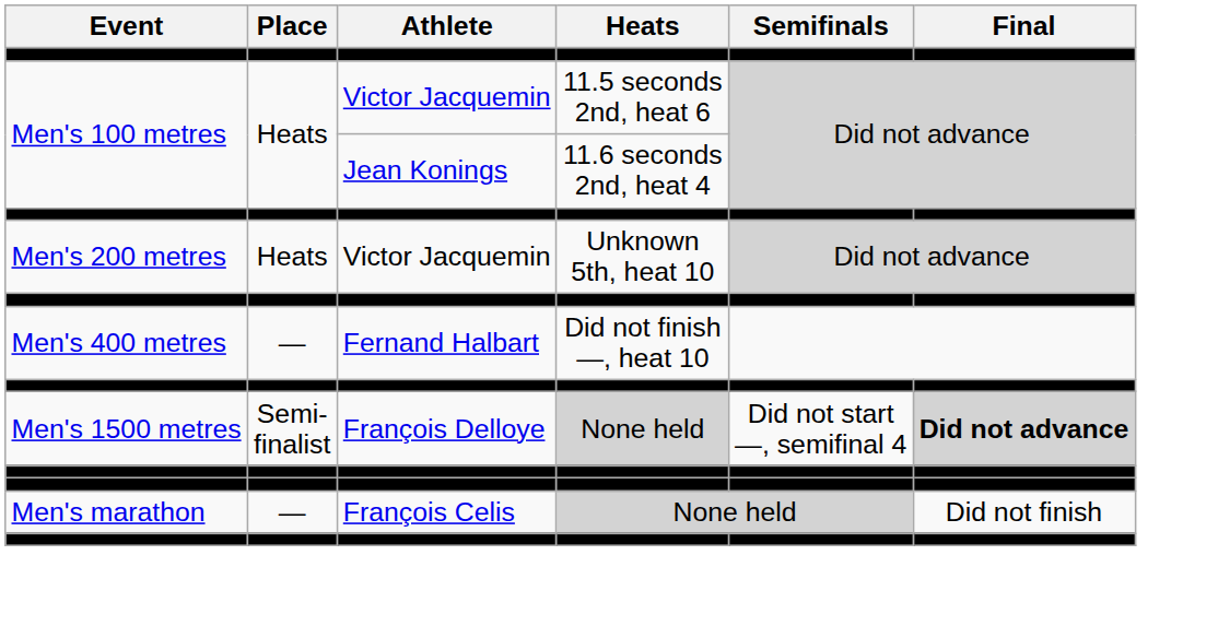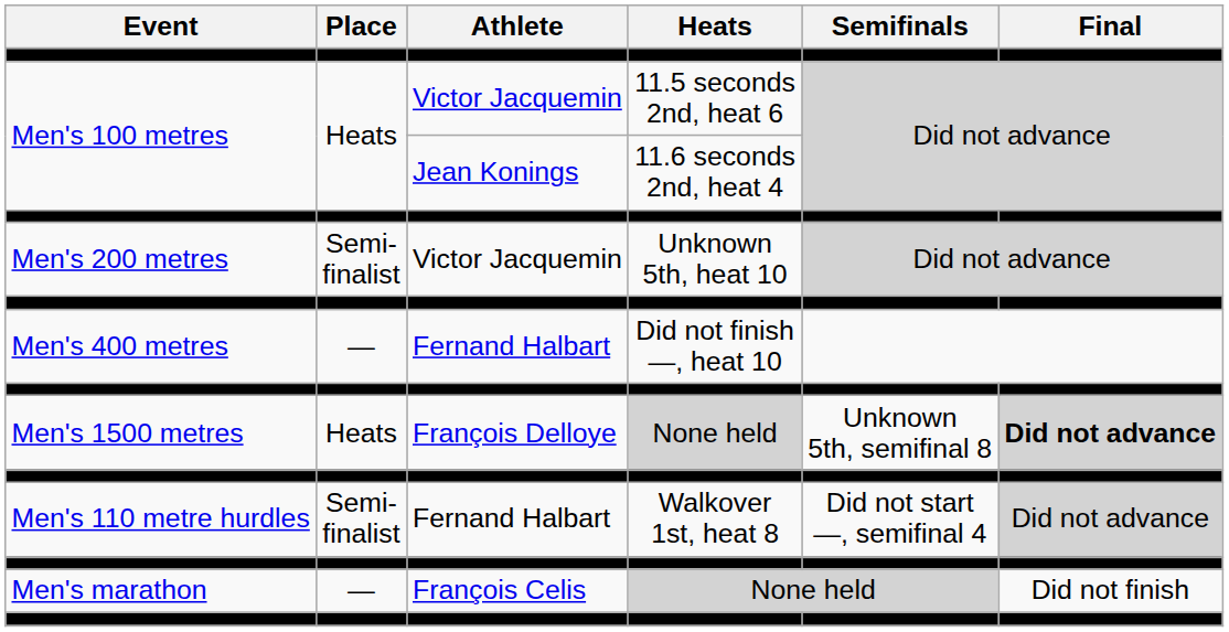 <table class=wikitable>
 <tr>
 <th>Event</th>
 <th>Place</th>
 <th>Athlete</th>
 <th>Heats</th>
 <th>Semifinals</th>
 <th>Final</th>
 </tr>
 <tr bgcolor=black>
 <td></td>
 <td></td>
 <td></td>
 <td></td>
 <td></td>
 <td></td>
 </tr>
 <tr align=center>
 <td rowspan=2 align=left><a href='#'>Men's 100 metres</a></td>
 <td rowspan=2>Heats</td>
 <td align=left><a href='#'>Victor Jacquemin</a></td>
 <td>11.5 seconds <br> 2nd, heat 6</td>
 <td rowspan=2 colspan=2 bgcolor=lightgray>Did not advance</td>
 </tr>
 <tr align=center>
 <td align=left><a href='#'>Jean Konings</a></td>
 <td>11.6 seconds <br> 2nd, heat 4</td>
 </tr>
 <tr bgcolor=black>
 <td></td>
 <td></td>
 <td></td>
 <td></td>
 <td></td>
 <td></td>
 </tr>
 <tr align=center>
 <td align=left><a href='#'>Men's 200 metres</a></td>
-<td>Heats</td>
+<td>Semi-<br>finalist</td>
 <td align=left>Victor Jacquemin</td>
 <td>Unknown <br> 5th, heat 10</td>
 <td colspan=2 bgcolor=lightgray>Did not advance</td>
 </tr>
 <tr bgcolor=black>
 <td></td>
 <td></td>
 <td></td>
 <td></td>
 <td></td>
 <td></td>
 </tr>
 <tr align=center>
 <td align=left><a href='#'>Men's 400 metres</a></td>
 <td>—</td>
 <td align=left><a href='#'>Fernand Halbart</a></td>
 <td>Did not finish <br> —, heat 10</td>
 </tr>
 <tr bgcolor=black>
 <td></td>
 <td></td>
 <td></td>
 <td></td>
 <td></td>
 <td></td>
 </tr>
 <tr align=center>
 <td align=left><a href='#'>Men's 1500 metres</a></td>
-<td>Semi-<br>finalist</td>
+<td>Heats</td>
 <td align=left><a href='#'>François Delloye</a></td>
 <td bgcolor=lightgray>None held</td>
-<td>Did not start <br> —, semifinal 4</td>
+<td>Unknown <br> 5th, semifinal 8</td>
 <td bgcolor=lightgray><strong>Did not advance</strong></td>
 </tr>
 <tr bgcolor=black>
 <td></td>
 <td></td>
 <td></td>
 <td></td>
 <td></td>
 <td></td>
+</tr>
+<tr align=center>
+<td align=left><a href='#'>Men's 110 metre hurdles</a></td>
+<td>Semi-<br>finalist</td>
+<td align=left>Fernand Halbart</td>
+<td>Walkover <br> 1st, heat 8</td>
+<td>Did not start <br> —, semifinal 4</td>
+<td bgcolor=lightgray>Did not advance</td>
 </tr>
 <tr bgcolor=black>
 <td></td>
 <td></td>
 <td></td>
 <td></td>
 <td></td>
 <td></td>
 </tr>
 <tr align=center>
 <td align=left><a href='#'>Men's marathon</a></td>
 <td>—</td>
 <td align=left><a href='#'>François Celis</a></td>
 <td colspan=2 bgcolor=lightgray>None held</td>
 <td>Did not finish</td>
 </tr>
 <tr bgcolor=black>
 <td></td>
 <td></td>
 <td></td>
 <td></td>
 <td></td>
 <td></td>
 </tr>
 </table>
